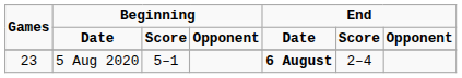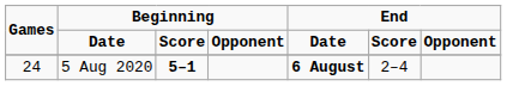 <table border="1" cellpadding="2" cellspacing="0" style="background:#f9f9f9; border:1px #aaa solid; border-collapse:collapse; font-size:90%; text-align:center;">
 <tr>
 <th rowspan="2">Games</th>
 <th colspan="3">Beginning</th>
 <th colspan="3">End</th>
 </tr>
 <tr>
 <th>Date</th>
 <th class="unsortable">Score</th>
 <th>Opponent</th>
 <th>Date</th>
 <th class="unsortable">Score</th>
 <th>Opponent</th>
 </tr>
 <tr class="unsortable">
 </tr>
 <tr>
-<td style="text-align:center;">23</td>
+<td style="text-align:center;">24</td>
 <td style="text-align:center;">5 Aug 2020</td>
-<td style="text-align:center;">5–1</td>
+<td style="text-align:center;"><strong>5–1</strong></td>
 <td style="text-align:center;"></td>
 <td style="text-align:center;"><strong>6 August</strong></td>
 <td style="text-align:center;">2–4</td>
 <td style="text-align:center;"></td>
 </tr>
 </table>
